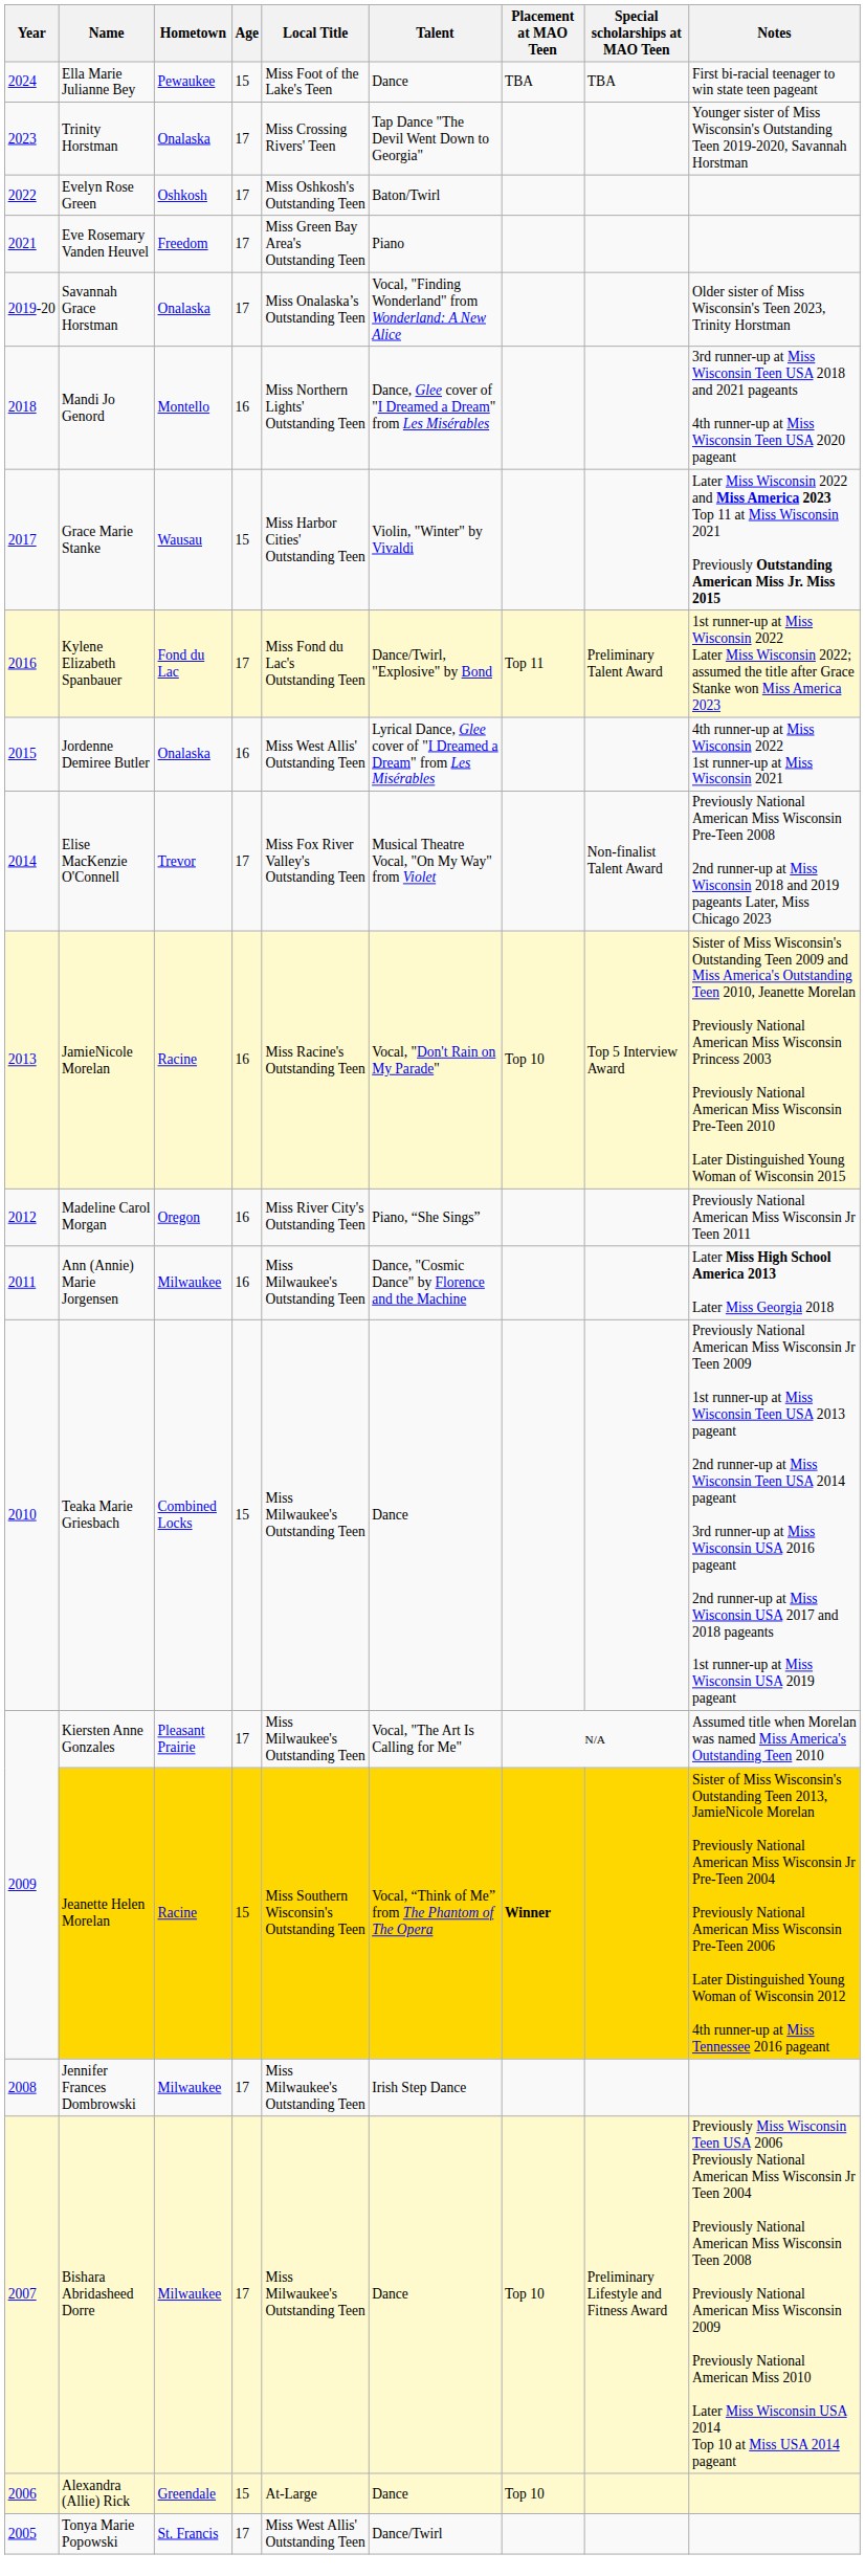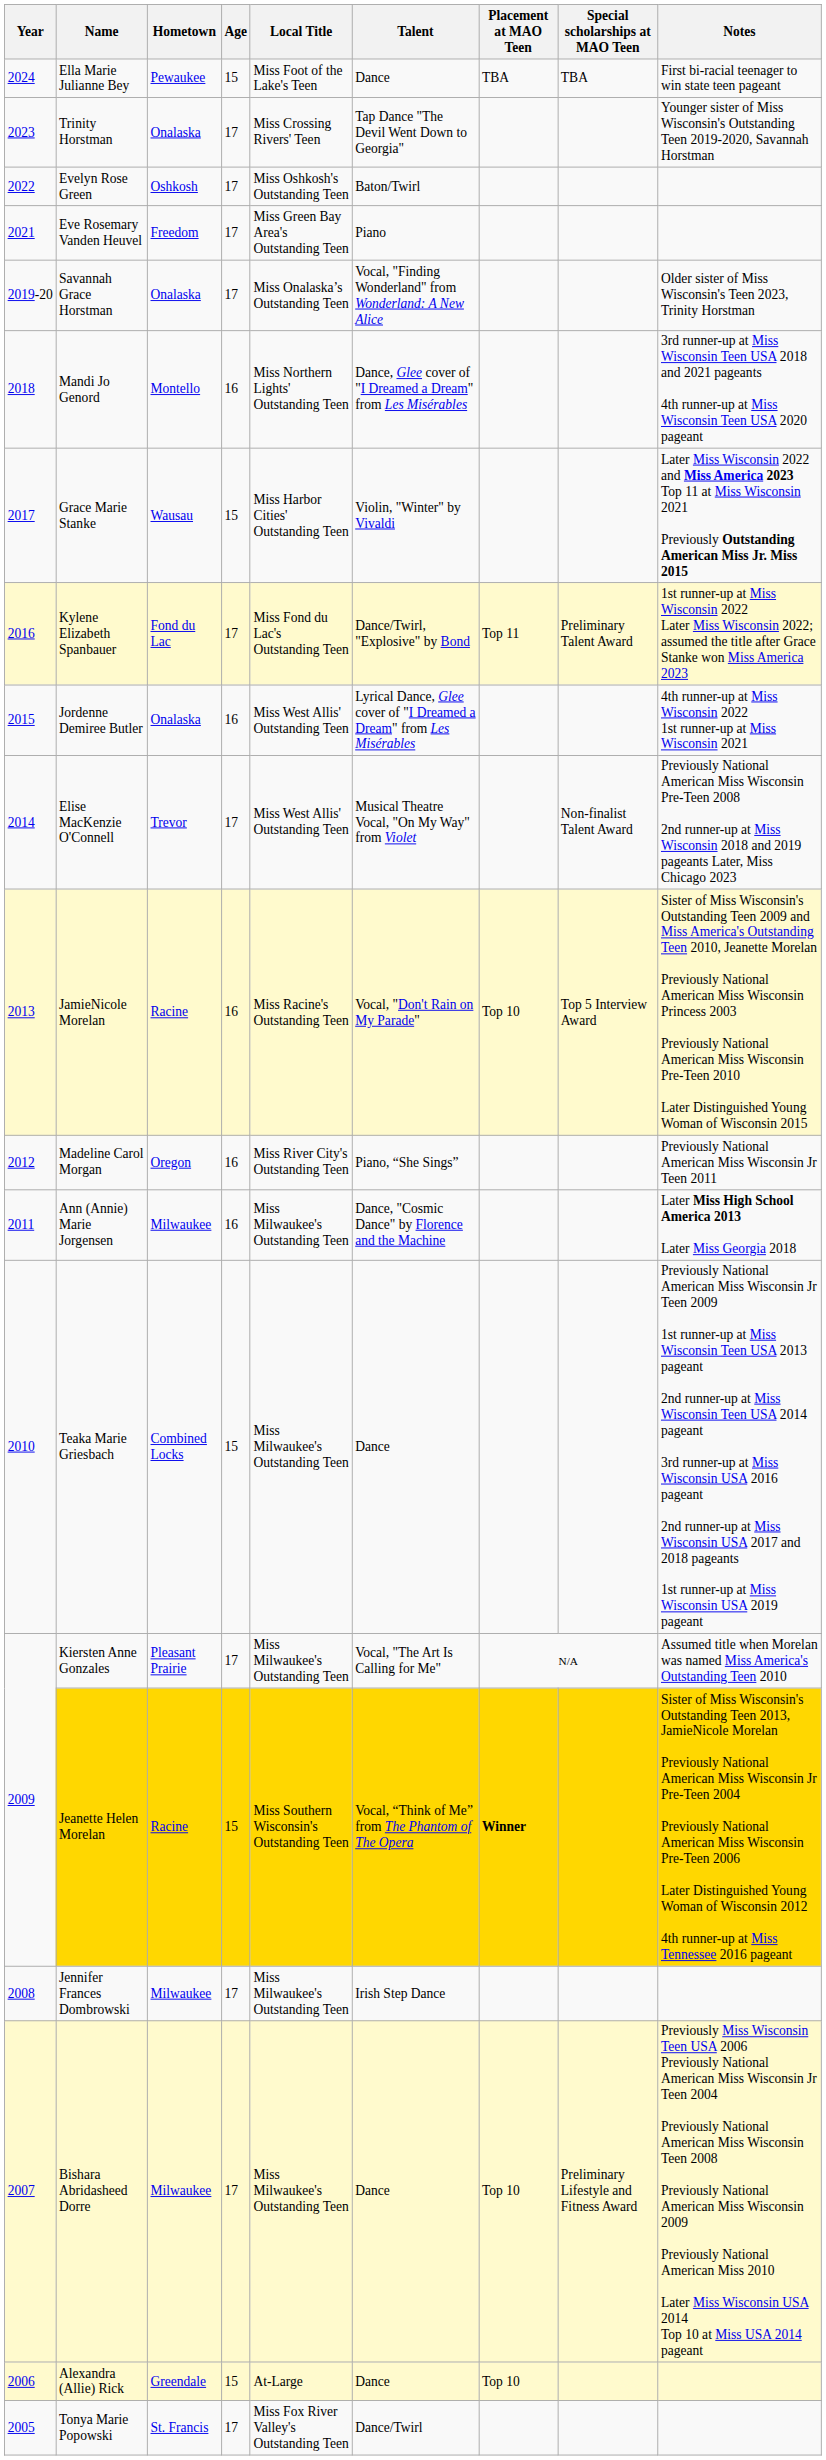 <table class="wikitable"style="font-size:90%;">
 <tr bgcolor="#efefef">
 <th>Year</th>
 <th>Name</th>
 <th>Hometown</th>
 <th>Age</th>
 <th>Local Title</th>
 <th>Talent</th>
 <th>Placement at MAO Teen</th>
 <th>Special scholarships at MAO Teen</th>
 <th>Notes</th>
 </tr>
 <tr>
 <td><a href='#'>2024</a></td>
 <td>Ella Marie Julianne Bey</td>
 <td><a href='#'>Pewaukee</a></td>
 <td>15</td>
 <td>Miss Foot of the Lake's Teen</td>
 <td>Dance</td>
 <td>TBA</td>
 <td>TBA</td>
 <td>First bi-racial teenager to win state teen pageant</td>
 </tr>
 <tr>
 <td><a href='#'>2023</a></td>
 <td>Trinity Horstman</td>
 <td><a href='#'>Onalaska</a></td>
 <td>17</td>
 <td>Miss Crossing Rivers' Teen</td>
 <td>Tap Dance "The Devil Went Down to Georgia"</td>
 <td></td>
 <td></td>
 <td>Younger sister of Miss Wisconsin's Outstanding Teen 2019-2020, Savannah Horstman</td>
 </tr>
 <tr>
 <td><a href='#'>2022</a></td>
 <td>Evelyn Rose Green</td>
 <td><a href='#'>Oshkosh</a></td>
 <td>17</td>
 <td>Miss Oshkosh's Outstanding Teen</td>
 <td>Baton/Twirl</td>
 <td></td>
 <td></td>
 <td></td>
 </tr>
 <tr>
 <td><a href='#'>2021</a></td>
 <td>Eve Rosemary Vanden Heuvel</td>
 <td><a href='#'>Freedom</a></td>
 <td>17</td>
 <td>Miss Green Bay Area's Outstanding Teen</td>
 <td>Piano</td>
 <td></td>
 <td></td>
 <td></td>
 </tr>
 <tr>
 <td><a href='#'>2019</a>-20</td>
 <td>Savannah Grace Horstman</td>
 <td><a href='#'>Onalaska</a></td>
 <td>17</td>
 <td>Miss Onalaska’s Outstanding Teen</td>
 <td>Vocal, "Finding Wonderland" from <em><a href='#'>Wonderland: A New Alice</a></em></td>
 <td></td>
 <td></td>
 <td>Older sister of Miss Wisconsin's Teen 2023, Trinity Horstman</td>
 </tr>
 <tr>
 <td><a href='#'>2018</a></td>
 <td>Mandi Jo Genord</td>
 <td><a href='#'>Montello</a></td>
 <td>16</td>
 <td>Miss Northern Lights' Outstanding Teen</td>
 <td>Dance, <em><a href='#'>Glee</a></em> cover of "<a href='#'>I Dreamed a Dream</a>" from <em><a href='#'>Les Misérables</a></em></td>
 <td></td>
 <td></td>
 <td>3rd runner-up at <a href='#'>Miss Wisconsin Teen USA</a> 2018 and 2021 pageants<br><br>4th runner-up at <a href='#'>Miss Wisconsin Teen USA</a> 2020 pageant</td>
 </tr>
 <tr>
 <td><a href='#'>2017</a></td>
 <td>Grace Marie Stanke</td>
 <td><a href='#'>Wausau</a></td>
 <td>15</td>
 <td>Miss Harbor Cities' Outstanding Teen</td>
 <td>Violin, "Winter" by <a href='#'>Vivaldi</a></td>
 <td></td>
 <td></td>
 <td>Later <a href='#'>Miss Wisconsin</a> 2022 and <strong><a href='#'>Miss America</a> 2023</strong><br>Top 11 at <a href='#'>Miss Wisconsin</a> 2021<br><br>Previously <strong>Outstanding American Miss Jr. Miss 2015</strong></td>
 </tr>
 <tr style="background-color:#FFFACD;">
 <td><a href='#'>2016</a></td>
 <td>Kylene Elizabeth Spanbauer</td>
 <td><a href='#'>Fond du Lac</a></td>
 <td>17</td>
 <td>Miss Fond du Lac's Outstanding Teen</td>
 <td>Dance/Twirl, "Explosive" by <a href='#'>Bond</a></td>
 <td>Top 11</td>
 <td>Preliminary Talent Award</td>
 <td>1st runner-up at <a href='#'>Miss Wisconsin</a> 2022<br>Later <a href='#'>Miss Wisconsin</a> 2022; assumed the title after Grace Stanke won <a href='#'>Miss America 2023</a></td>
 </tr>
 <tr>
 <td><a href='#'>2015</a></td>
 <td>Jordenne Demiree Butler</td>
 <td><a href='#'>Onalaska</a></td>
 <td>16</td>
 <td>Miss West Allis' Outstanding Teen</td>
 <td>Lyrical Dance,  <em><a href='#'>Glee</a></em> cover of "<a href='#'>I Dreamed a Dream</a>" from <em><a href='#'>Les Misérables</a></em></td>
 <td></td>
 <td></td>
 <td>4th runner-up at <a href='#'>Miss Wisconsin</a> 2022<br>1st runner-up at <a href='#'>Miss Wisconsin</a> 2021</td>
 </tr>
 <tr>
 <td><a href='#'>2014</a></td>
 <td>Elise MacKenzie O'Connell</td>
 <td><a href='#'>Trevor</a></td>
 <td>17</td>
-<td>Miss Fox River Valley's Outstanding Teen</td>
+<td>Miss West Allis' Outstanding Teen</td>
 <td>Musical Theatre Vocal, "On My Way" from <em><a href='#'>Violet</a></em></td>
 <td></td>
 <td>Non-finalist Talent Award</td>
 <td>Previously National American Miss Wisconsin Pre-Teen 2008<br><br>2nd runner-up at <a href='#'>Miss Wisconsin</a> 2018 and 2019 pageants Later, Miss Chicago 2023</td>
 </tr>
 <tr style="background-color:#FFFACD;">
 <td><a href='#'>2013</a></td>
 <td>JamieNicole Morelan</td>
 <td><a href='#'>Racine</a></td>
 <td>16</td>
 <td>Miss Racine's Outstanding Teen</td>
 <td>Vocal, "<a href='#'>Don't Rain on My Parade</a>"</td>
 <td>Top 10</td>
 <td>Top 5 Interview Award</td>
 <td>Sister of Miss Wisconsin's Outstanding Teen 2009 and <a href='#'>Miss America's Outstanding Teen</a> 2010, Jeanette Morelan<br><br>Previously National American Miss Wisconsin Princess 2003<br><br>Previously National American Miss Wisconsin Pre-Teen 2010<br><br>Later Distinguished Young Woman of Wisconsin 2015</td>
 </tr>
 <tr>
 <td><a href='#'>2012</a></td>
 <td>Madeline Carol Morgan</td>
 <td><a href='#'>Oregon</a></td>
 <td>16</td>
 <td>Miss River City's Outstanding Teen</td>
 <td>Piano,  “She Sings”</td>
 <td></td>
 <td></td>
 <td>Previously National American Miss Wisconsin Jr Teen 2011</td>
 </tr>
 <tr>
 <td><a href='#'>2011</a></td>
 <td>Ann (Annie) Marie Jorgensen</td>
 <td><a href='#'>Milwaukee</a></td>
 <td>16</td>
 <td>Miss Milwaukee's Outstanding Teen</td>
 <td>Dance, "Cosmic Dance" by <a href='#'>Florence and the Machine</a></td>
 <td></td>
 <td></td>
 <td>Later <strong>Miss High School America 2013</strong><br><br>Later <a href='#'>Miss Georgia</a> 2018</td>
 </tr>
 <tr>
 <td><a href='#'>2010</a></td>
 <td>Teaka Marie Griesbach</td>
 <td><a href='#'>Combined Locks</a></td>
 <td>15</td>
 <td>Miss Milwaukee's Outstanding Teen</td>
 <td>Dance</td>
 <td></td>
 <td></td>
 <td>Previously National American Miss Wisconsin Jr Teen 2009<br><br>1st runner-up at <a href='#'>Miss Wisconsin Teen USA</a> 2013 pageant<br><br>2nd runner-up at <a href='#'>Miss Wisconsin Teen USA</a> 2014 pageant<br><br>3rd runner-up at <a href='#'>Miss Wisconsin USA</a> 2016 pageant<br><br>2nd runner-up at <a href='#'>Miss Wisconsin USA</a> 2017 and 2018 pageants<br><br>1st runner-up at <a href='#'>Miss Wisconsin USA</a> 2019 pageant</td>
 </tr>
 <tr>
 <td rowspan="2"><a href='#'>2009</a></td>
 <td>Kiersten Anne Gonzales</td>
 <td><a href='#'>Pleasant Prairie</a></td>
 <td>17</td>
 <td>Miss Milwaukee's Outstanding Teen</td>
 <td>Vocal, "The Art Is Calling for Me"</td>
 <td colspan="2" style="text-align:center;"><small>N/A</small></td>
 <td>Assumed title when Morelan was named <a href='#'>Miss America's Outstanding Teen</a> 2010</td>
 </tr>
 <tr style="background-color:gold;">
 <td>Jeanette Helen Morelan</td>
 <td><a href='#'>Racine</a></td>
 <td>15</td>
 <td>Miss Southern Wisconsin's Outstanding Teen</td>
 <td>Vocal, “Think of Me” from <em><a href='#'>The Phantom of The Opera</a></em></td>
 <td><strong>Winner</strong></td>
 <td></td>
 <td>Sister of Miss Wisconsin's Outstanding Teen 2013, JamieNicole Morelan<br><br>Previously National American Miss Wisconsin Jr Pre-Teen 2004<br><br>Previously National American Miss Wisconsin Pre-Teen 2006<br><br>Later Distinguished Young Woman of Wisconsin 2012<br><br>4th runner-up at <a href='#'>Miss Tennessee</a> 2016 pageant</td>
 </tr>
 <tr>
 <td><a href='#'>2008</a></td>
 <td>Jennifer Frances Dombrowski<br></td>
 <td><a href='#'>Milwaukee</a></td>
 <td>17</td>
 <td>Miss Milwaukee's Outstanding Teen</td>
 <td>Irish Step Dance</td>
 <td></td>
 <td></td>
 <td></td>
 </tr>
 <tr style="background-color:#FFFACD;">
 <td><a href='#'>2007</a></td>
 <td>Bishara Abridasheed Dorre</td>
 <td><a href='#'>Milwaukee</a></td>
 <td>17</td>
 <td>Miss Milwaukee's Outstanding Teen</td>
 <td>Dance</td>
 <td>Top 10</td>
 <td>Preliminary Lifestyle and Fitness Award</td>
 <td>Previously <a href='#'>Miss Wisconsin Teen USA</a> 2006<br>Previously National American Miss Wisconsin Jr Teen 2004<br><br>Previously National American Miss Wisconsin Teen 2008<br><br>Previously National American Miss Wisconsin 2009<br><br>Previously National American Miss 2010<br><br>Later <a href='#'>Miss Wisconsin USA</a> 2014<br>Top 10 at <a href='#'>Miss USA 2014</a> pageant</td>
 </tr>
 <tr style="background-color:#FFFACD;">
 <td><a href='#'>2006</a></td>
 <td>Alexandra (Allie) Rick</td>
 <td><a href='#'>Greendale</a></td>
 <td>15</td>
 <td>At-Large</td>
 <td>Dance</td>
 <td>Top 10</td>
 <td></td>
 <td></td>
 </tr>
 <tr>
 <td><a href='#'>2005</a></td>
 <td>Tonya Marie Popowski</td>
 <td><a href='#'>St. Francis</a></td>
 <td>17</td>
-<td>Miss West Allis' Outstanding Teen</td>
+<td>Miss Fox River Valley's Outstanding Teen</td>
 <td>Dance/Twirl</td>
 <td></td>
 <td></td>
 <td></td>
 </tr>
 </table>
